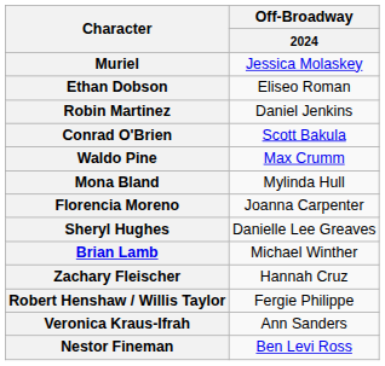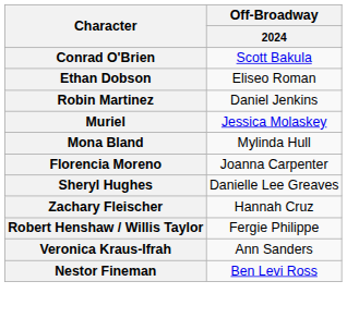 <table class="wikitable">
 <tr>
 <th rowspan="2">Character</th>
 <th>Off-Broadway</th>
 </tr>
 <tr>
 <th><small>2024</small></th>
 </tr>
 <tr>
-<th>Muriel</th>
-<td colspan="1" align="center"><a href='#'>Jessica Molaskey</a></td>
+<th>Conrad O'Brien</th>
+<td colspan="1" align="center"><a href='#'>Scott Bakula</a></td>
 </tr>
 <tr>
 <th>Ethan Dobson</th>
 <td align="center">Eliseo Roman</td>
 </tr>
 <tr>
 <th>Robin Martinez</th>
 <td align="center">Daniel Jenkins</td>
 </tr>
 <tr>
-<th>Conrad O'Brien</th>
-<td colspan="1" align="center"><a href='#'>Scott Bakula</a></td>
-</tr>
-<tr>
-<th>Waldo Pine</th>
-<td align="center"><a href='#'>Max Crumm</a></td>
+<th>Muriel</th>
+<td colspan="1" align="center"><a href='#'>Jessica Molaskey</a></td>
 </tr>
 <tr>
 <th>Mona Bland</th>
 <td align="center">Mylinda Hull</td>
 </tr>
 <tr>
 <th>Florencia Moreno</th>
 <td align="center">Joanna Carpenter</td>
 </tr>
 <tr>
 <th>Sheryl Hughes</th>
 <td align="center">Danielle Lee Greaves</td>
-</tr>
-<tr>
-<th><a href='#'>Brian Lamb</a></th>
-<td align="center">Michael Winther</td>
 </tr>
 <tr>
 <th>Zachary Fleischer</th>
 <td colspan="1" align="center">Hannah Cruz</td>
 </tr>
 <tr>
 <th>Robert Henshaw / Willis Taylor</th>
 <td align="center">Fergie Philippe</td>
 </tr>
 <tr>
 <th>Veronica Kraus-Ifrah</th>
 <td align="center">Ann Sanders</td>
 </tr>
 <tr>
 <th>Nestor Fineman</th>
 <td colspan="1" align="center"><a href='#'>Ben Levi Ross</a></td>
 </tr>
 </table>
